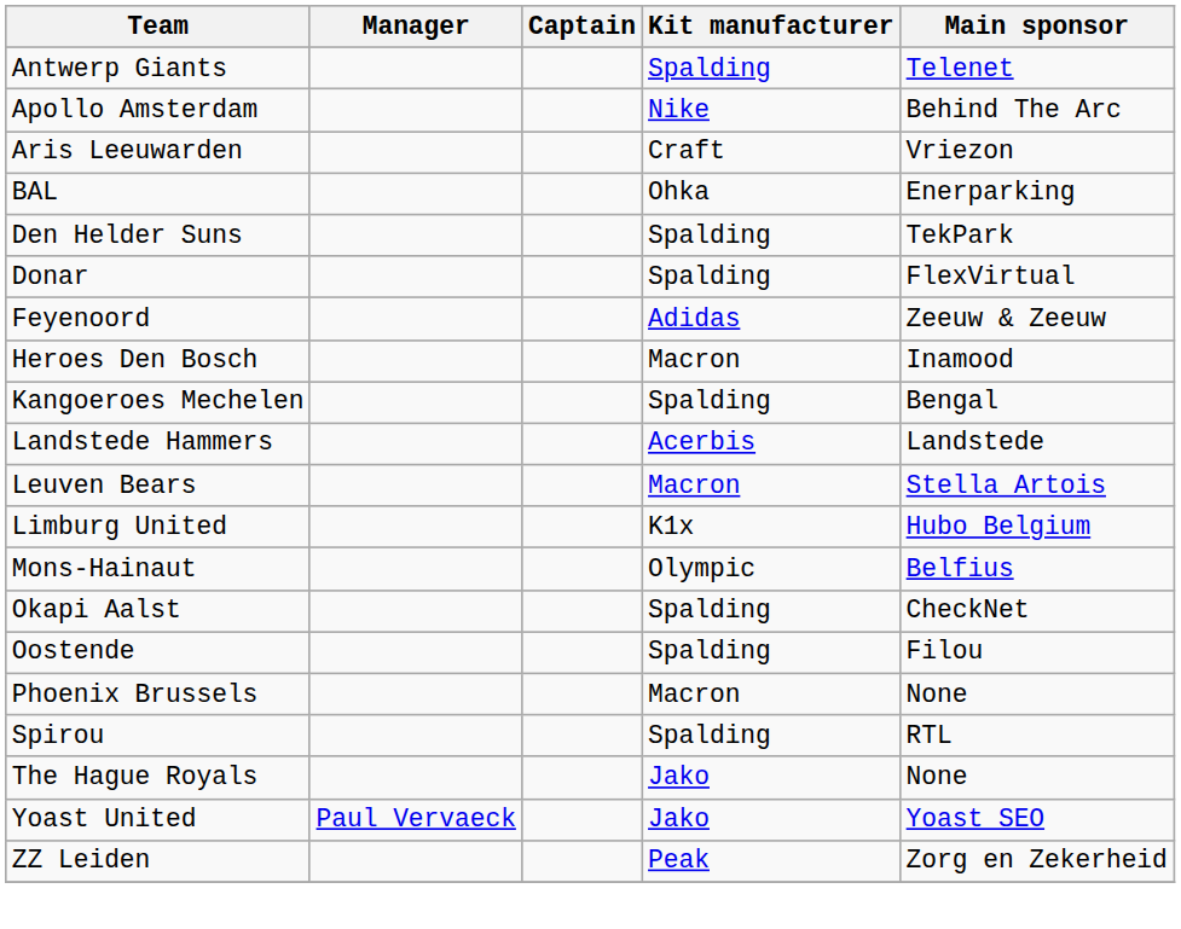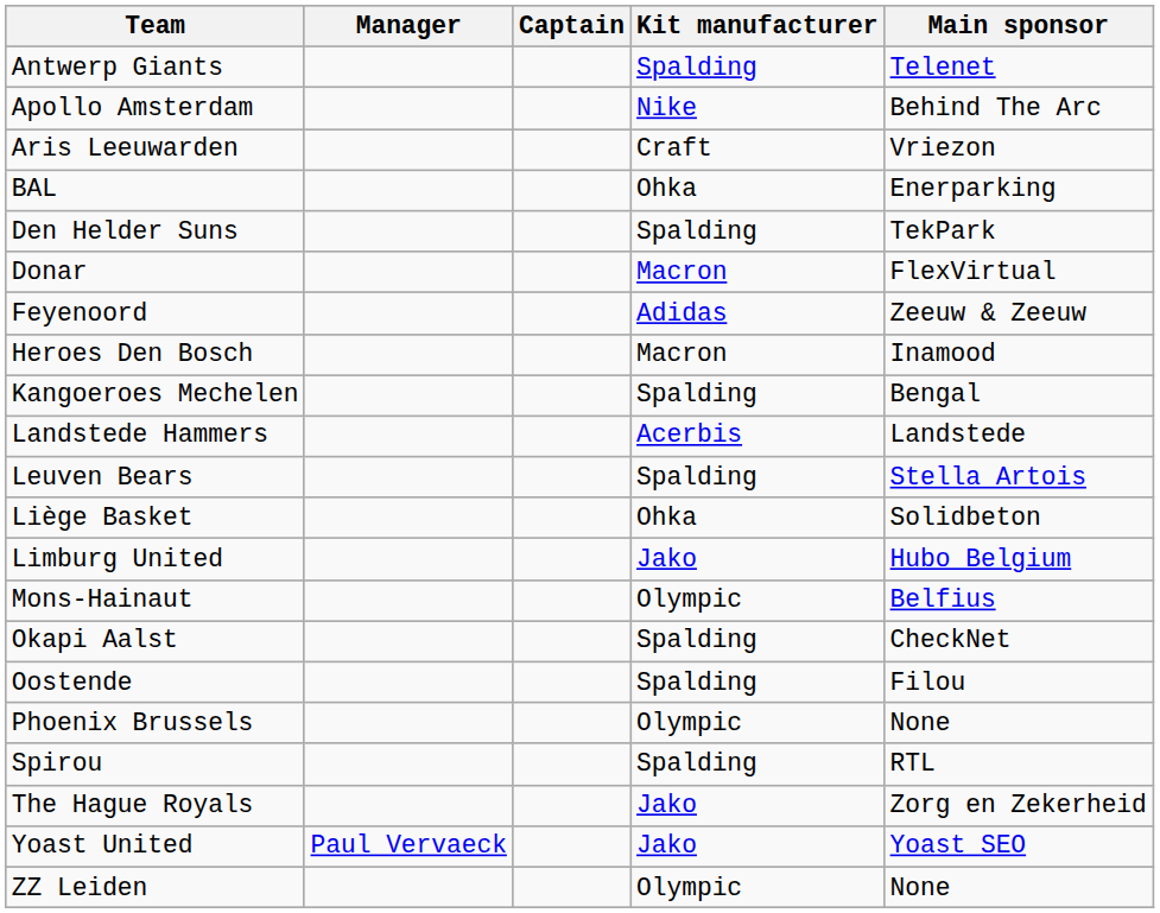 <table class="wikitable sortable">
 <tr>
 <th>Team</th>
 <th>Manager</th>
 <th>Captain</th>
 <th>Kit manufacturer</th>
 <th>Main sponsor</th>
 </tr>
 <tr>
 <td>Antwerp Giants</td>
 <td> </td>
 <td> </td>
 <td><a href='#'>Spalding</a></td>
 <td><a href='#'>Telenet</a></td>
 </tr>
 <tr>
 <td>Apollo Amsterdam</td>
 <td> </td>
 <td> </td>
 <td><a href='#'>Nike</a></td>
 <td>Behind The Arc</td>
 </tr>
 <tr>
 <td>Aris Leeuwarden</td>
 <td> </td>
 <td> </td>
 <td>Craft</td>
 <td>Vriezon</td>
 </tr>
 <tr>
 <td>BAL</td>
 <td> </td>
 <td> </td>
 <td>Ohka</td>
 <td>Enerparking</td>
 </tr>
 <tr>
 <td>Den Helder Suns</td>
 <td> </td>
 <td> </td>
 <td>Spalding</td>
 <td>TekPark</td>
 </tr>
 <tr>
 <td>Donar</td>
 <td> </td>
 <td> </td>
-<td>Spalding</td>
+<td><a href='#'>Macron</a></td>
 <td>FlexVirtual</td>
 </tr>
 <tr>
 <td>Feyenoord</td>
 <td> </td>
 <td> </td>
 <td><a href='#'>Adidas</a></td>
 <td>Zeeuw & Zeeuw</td>
 </tr>
 <tr>
 <td>Heroes Den Bosch</td>
 <td> </td>
 <td> </td>
 <td>Macron</td>
 <td>Inamood</td>
 </tr>
 <tr>
 <td>Kangoeroes Mechelen</td>
 <td> </td>
 <td> </td>
 <td>Spalding</td>
 <td>Bengal</td>
 </tr>
 <tr>
 <td>Landstede Hammers</td>
 <td> </td>
 <td> </td>
 <td><a href='#'>Acerbis</a></td>
 <td>Landstede</td>
 </tr>
 <tr>
 <td>Leuven Bears</td>
 <td> </td>
 <td> </td>
-<td><a href='#'>Macron</a></td>
+<td>Spalding</td>
 <td><a href='#'>Stella Artois</a></td>
+</tr>
+<tr>
+<td>Liège Basket</td>
+<td> </td>
+<td> </td>
+<td>Ohka</td>
+<td>Solidbeton</td>
 </tr>
 <tr>
 <td>Limburg United</td>
 <td> </td>
 <td> </td>
-<td>K1x</td>
+<td><a href='#'>Jako</a></td>
 <td><a href='#'>Hubo Belgium</a></td>
 </tr>
 <tr>
 <td>Mons-Hainaut</td>
 <td> </td>
 <td> </td>
 <td>Olympic</td>
 <td><a href='#'>Belfius</a></td>
 </tr>
 <tr>
 <td>Okapi Aalst</td>
 <td> </td>
 <td> </td>
 <td>Spalding</td>
 <td>CheckNet</td>
 </tr>
 <tr>
 <td>Oostende</td>
 <td> </td>
 <td> </td>
 <td>Spalding</td>
 <td>Filou</td>
 </tr>
 <tr>
 <td>Phoenix Brussels</td>
 <td> </td>
 <td> </td>
-<td>Macron</td>
+<td>Olympic</td>
 <td>None</td>
 </tr>
 <tr>
 <td>Spirou</td>
 <td> </td>
 <td> </td>
 <td>Spalding</td>
 <td>RTL</td>
 </tr>
 <tr>
 <td>The Hague Royals</td>
 <td> </td>
 <td> </td>
 <td><a href='#'>Jako</a></td>
-<td>None</td>
+<td>Zorg en Zekerheid</td>
 </tr>
 <tr>
 <td>Yoast United</td>
 <td> <a href='#'>Paul Vervaeck</a></td>
 <td> </td>
 <td><a href='#'>Jako</a></td>
 <td><a href='#'>Yoast SEO</a></td>
 </tr>
 <tr>
 <td>ZZ Leiden</td>
 <td> </td>
 <td> </td>
-<td><a href='#'>Peak</a></td>
-<td>Zorg en Zekerheid</td>
+<td>Olympic</td>
+<td>None</td>
 </tr>
 <tr>
 </tr>
 </table>
